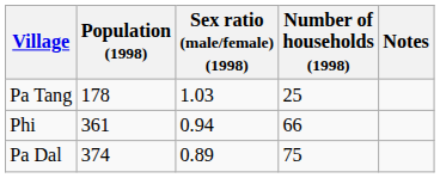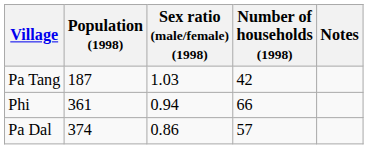 <table class="wikitable">
 <tr>
 <th><a href='#'>Village</a></th>
 <th>Population<br><small>(1998)</small></th>
 <th>Sex ratio<br><small>(male/female)</small><br><small>(1998)</small></th>
 <th>Number of<br>households<br><small>(1998)</small></th>
 <th>Notes</th>
 </tr>
 <tr>
 <td>Pa Tang</td>
-<td>178</td>
+<td>187</td>
 <td>1.03</td>
-<td>25</td>
+<td>42</td>
 <td></td>
 </tr>
 <tr>
 <td>Phi</td>
 <td>361</td>
 <td>0.94</td>
 <td>66</td>
 <td></td>
 </tr>
 <tr>
 <td>Pa Dal</td>
 <td>374</td>
-<td>0.89</td>
-<td>75</td>
+<td>0.86</td>
+<td>57</td>
 <td></td>
 </tr>
 </table>
